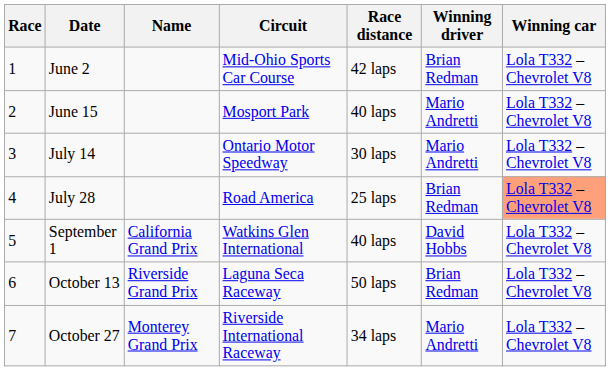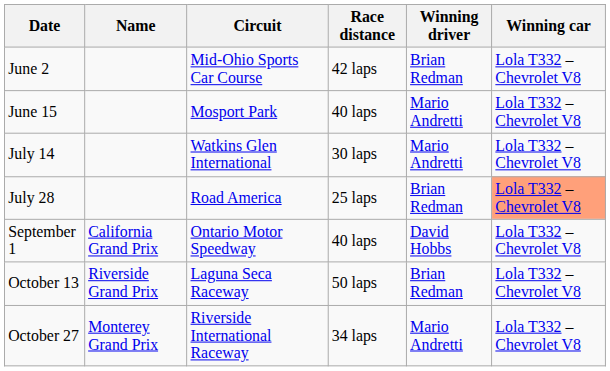 <table class="wikitable" border="1">
 <tr>
-<th>Race</th>
 <th>Date</th>
 <th>Name</th>
 <th>Circuit</th>
 <th>Race distance</th>
 <th>Winning driver</th>
 <th>Winning car</th>
 </tr>
 <tr>
-<td>1</td>
 <td>June 2</td>
 <td></td>
 <td><a href='#'>Mid-Ohio Sports Car Course</a></td>
 <td>42 laps</td>
 <td> <a href='#'>Brian Redman</a></td>
 <td><a href='#'>Lola T332</a> – <a href='#'>Chevrolet V8</a></td>
 </tr>
 <tr>
-<td>2</td>
 <td>June 15</td>
 <td></td>
 <td><a href='#'>Mosport Park</a></td>
 <td>40 laps</td>
 <td> <a href='#'>Mario Andretti</a></td>
 <td><a href='#'>Lola T332</a> – <a href='#'>Chevrolet V8</a></td>
 </tr>
 <tr>
-<td>3</td>
 <td>July 14</td>
 <td></td>
-<td><a href='#'>Ontario Motor Speedway</a></td>
+<td><a href='#'>Watkins Glen International</a></td>
 <td>30 laps</td>
 <td> <a href='#'>Mario Andretti</a></td>
 <td><a href='#'>Lola T332</a> – <a href='#'>Chevrolet V8</a></td>
 </tr>
 <tr>
-<td>4</td>
 <td>July 28</td>
 <td></td>
 <td><a href='#'>Road America</a></td>
 <td>25 laps</td>
 <td> <a href='#'>Brian Redman</a></td>
 <td style="background: lightsalmon;"><a href='#'>Lola T332</a> – <a href='#'>Chevrolet V8</a></td>
 </tr>
 <tr>
-<td>5</td>
 <td>September 1</td>
 <td><a href='#'>California Grand Prix</a></td>
-<td><a href='#'>Watkins Glen International</a></td>
+<td><a href='#'>Ontario Motor Speedway</a></td>
 <td>40 laps</td>
 <td> <a href='#'>David Hobbs</a></td>
 <td><a href='#'>Lola T332</a> – <a href='#'>Chevrolet V8</a></td>
 </tr>
 <tr>
-<td>6</td>
 <td>October 13</td>
 <td><a href='#'>Riverside Grand Prix</a></td>
 <td><a href='#'>Laguna Seca Raceway</a></td>
 <td>50 laps</td>
 <td> <a href='#'>Brian Redman</a></td>
 <td><a href='#'>Lola T332</a> – <a href='#'>Chevrolet V8</a></td>
 </tr>
 <tr>
-<td>7</td>
 <td>October 27</td>
 <td><a href='#'>Monterey Grand Prix</a></td>
 <td><a href='#'>Riverside International Raceway</a></td>
 <td>34 laps</td>
 <td> <a href='#'>Mario Andretti</a></td>
 <td><a href='#'>Lola T332</a> – <a href='#'>Chevrolet V8</a></td>
 </tr>
 </table>
